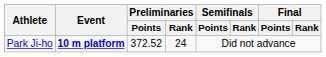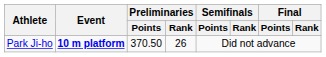 <table class="wikitable" style="font-size:90%">
 <tr>
 <th rowspan=2>Athlete</th>
 <th rowspan=2>Event</th>
 <th colspan=2>Preliminaries</th>
 <th colspan=2>Semifinals</th>
 <th colspan=2>Final</th>
 </tr>
 <tr style="font-size:95%">
 <th>Points</th>
 <th>Rank</th>
 <th>Points</th>
 <th>Rank</th>
 <th>Points</th>
 <th>Rank</th>
 </tr>
 <tr align=center>
 <td align=left><a href='#'>Park Ji-ho</a></td>
 <td align=left><strong><a href='#'>10 m platform</a></strong></td>
-<td>372.52</td>
-<td>24</td>
+<td>370.50</td>
+<td>26</td>
 <td colspan=4>Did not advance</td>
 </tr>
 </table>
